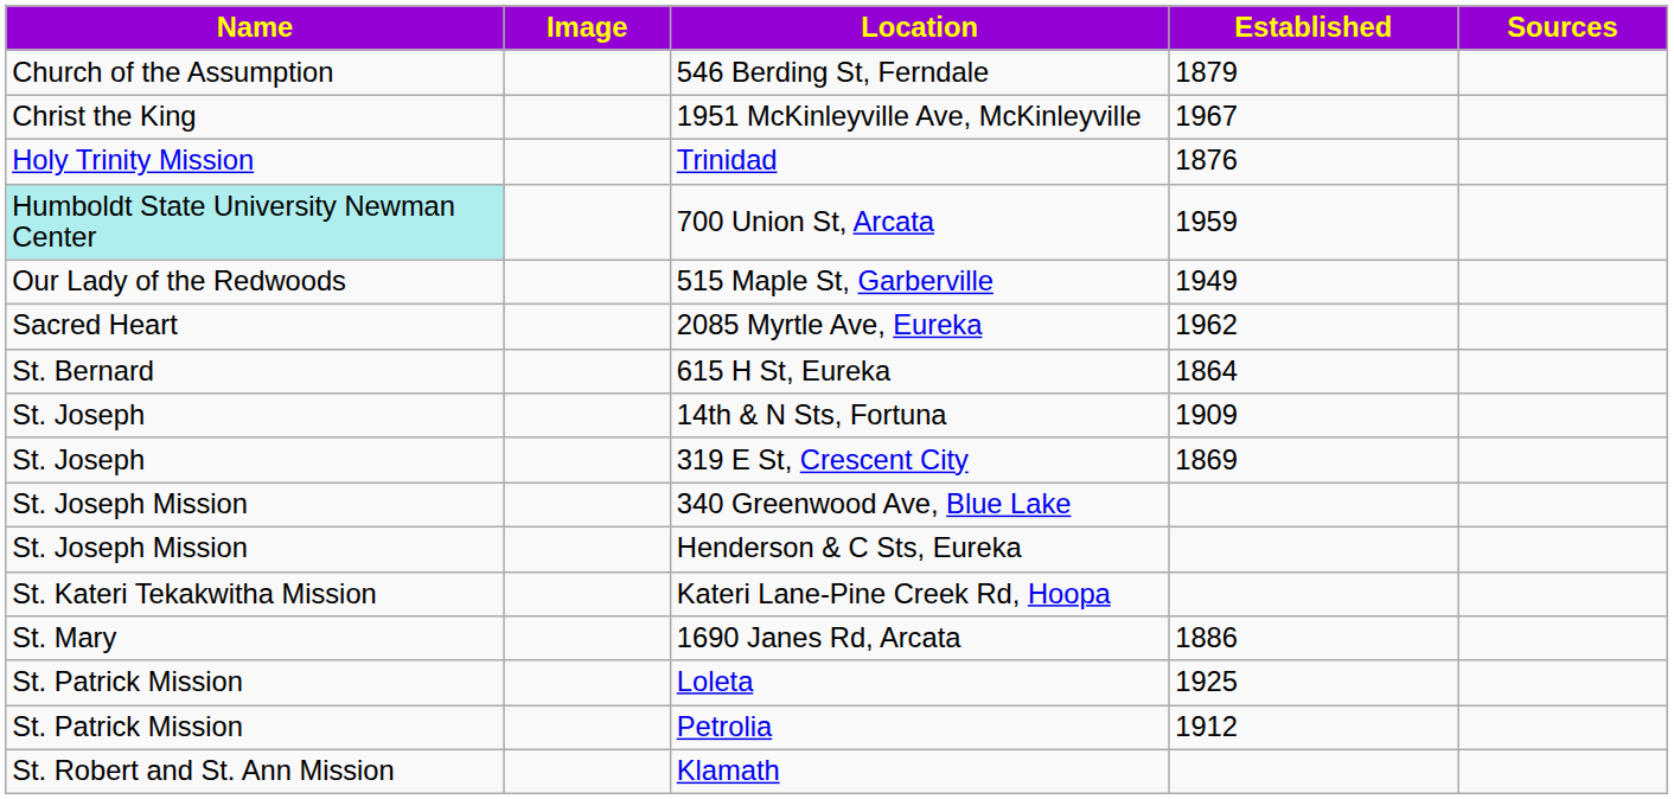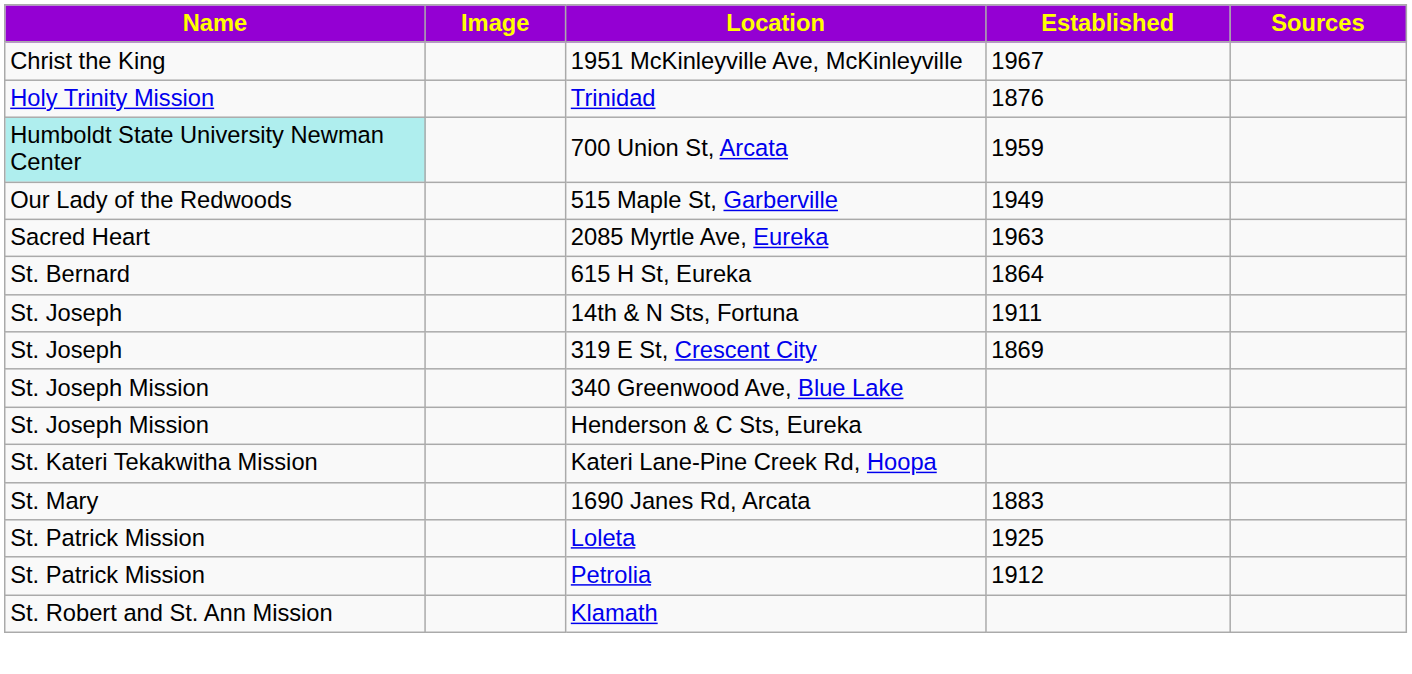 <table class="wikitable sortable" style="width:75%">
 <tr>
 <th style="background:darkviolet; color:yellow;" width="30%"><strong>Name</strong></th>
 <th style="background:darkviolet; color:yellow;" width="10%"><strong>Image</strong></th>
 <th style="background:darkviolet; color:yellow;" width="30%"><strong>Location</strong></th>
 <th style="background:darkviolet; color:yellow;" width="15"><strong>Established</strong></th>
 <th style="background:darkviolet; color:yellow;" width="10"><strong>Sources</strong></th>
-</tr>
-<tr>
-<td>Church of the Assumption</td>
-<td></td>
-<td>546 Berding St, Ferndale</td>
-<td>1879</td>
-<td></td>
 </tr>
 <tr>
 <td>Christ the King</td>
 <td></td>
 <td>1951 McKinleyville Ave, McKinleyville</td>
 <td>1967</td>
 <td></td>
 </tr>
 <tr>
 <td><a href='#'>Holy Trinity Mission</a></td>
 <td></td>
 <td><a href='#'>Trinidad</a></td>
 <td>1876</td>
 <td></td>
 </tr>
 <tr>
 <td style="background: paleturquoise;">Humboldt State University Newman Center</td>
 <td></td>
 <td>700 Union St, <a href='#'>Arcata</a></td>
 <td>1959</td>
 <td></td>
 </tr>
 <tr>
 <td>Our Lady of the Redwoods</td>
 <td></td>
 <td>515 Maple St, <a href='#'>Garberville</a></td>
 <td>1949</td>
 <td></td>
 </tr>
 <tr>
 <td>Sacred Heart</td>
 <td></td>
 <td>2085 Myrtle Ave, <a href='#'>Eureka</a></td>
-<td>1962</td>
+<td>1963</td>
 <td></td>
 </tr>
 <tr>
 <td>St. Bernard</td>
 <td></td>
 <td>615 H St, Eureka</td>
 <td>1864</td>
 <td></td>
 </tr>
 <tr>
 <td>St. Joseph</td>
 <td></td>
 <td>14th & N Sts, Fortuna</td>
-<td>1909</td>
+<td>1911</td>
 <td></td>
 </tr>
 <tr>
 <td>St. Joseph</td>
 <td></td>
 <td>319 E St, <a href='#'>Crescent City</a></td>
 <td>1869</td>
 <td></td>
 </tr>
 <tr>
 <td>St. Joseph Mission</td>
 <td></td>
 <td>340 Greenwood Ave, <a href='#'>Blue Lake</a></td>
 <td></td>
 <td></td>
 </tr>
 <tr>
 <td>St. Joseph Mission</td>
 <td></td>
 <td>Henderson & C Sts, Eureka</td>
 <td></td>
 <td></td>
 </tr>
 <tr>
 <td>St. Kateri Tekakwitha Mission</td>
 <td></td>
 <td>Kateri Lane-Pine Creek Rd, <a href='#'>Hoopa</a></td>
 <td></td>
 <td></td>
 </tr>
 <tr>
 <td>St. Mary</td>
 <td></td>
 <td>1690 Janes Rd, Arcata</td>
-<td>1886</td>
+<td>1883</td>
 <td></td>
 </tr>
 <tr>
 <td>St. Patrick Mission</td>
 <td></td>
 <td><a href='#'>Loleta</a></td>
 <td>1925</td>
 <td></td>
 </tr>
 <tr>
 <td>St. Patrick Mission</td>
 <td></td>
 <td><a href='#'>Petrolia</a></td>
 <td>1912</td>
 <td></td>
 </tr>
 <tr>
 <td>St. Robert and St. Ann Mission</td>
 <td></td>
 <td><a href='#'>Klamath</a></td>
 <td></td>
 <td></td>
 </tr>
 </table>
